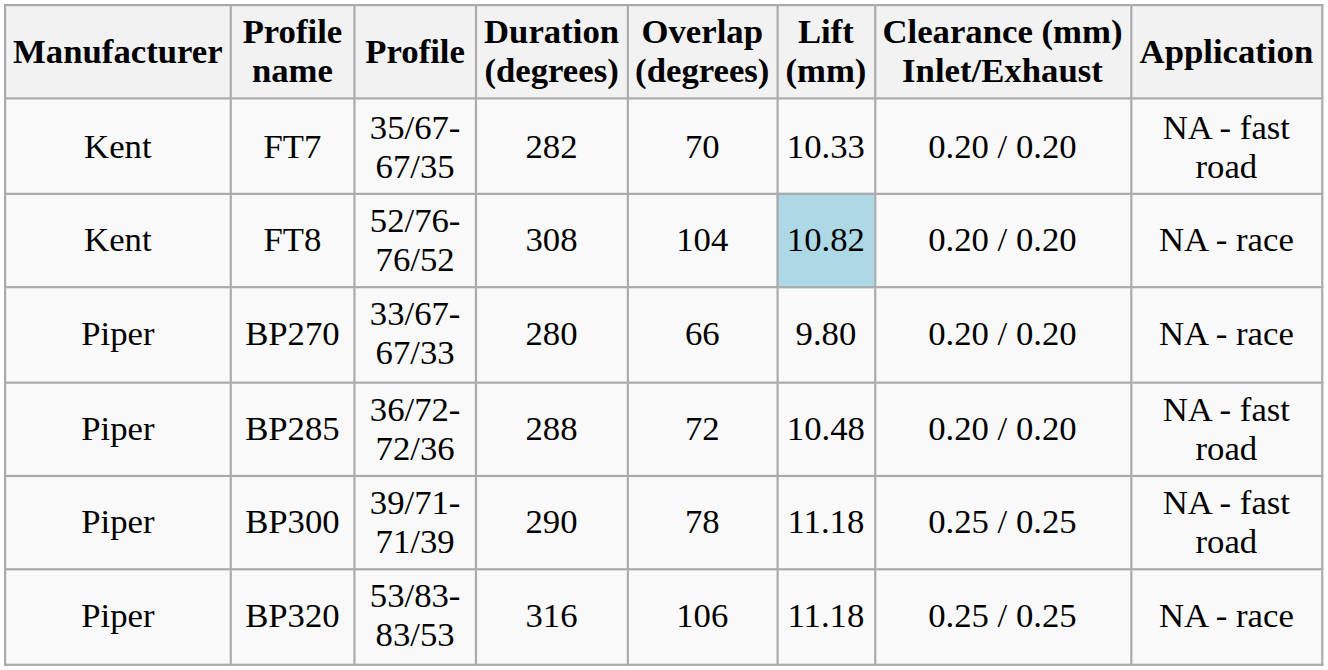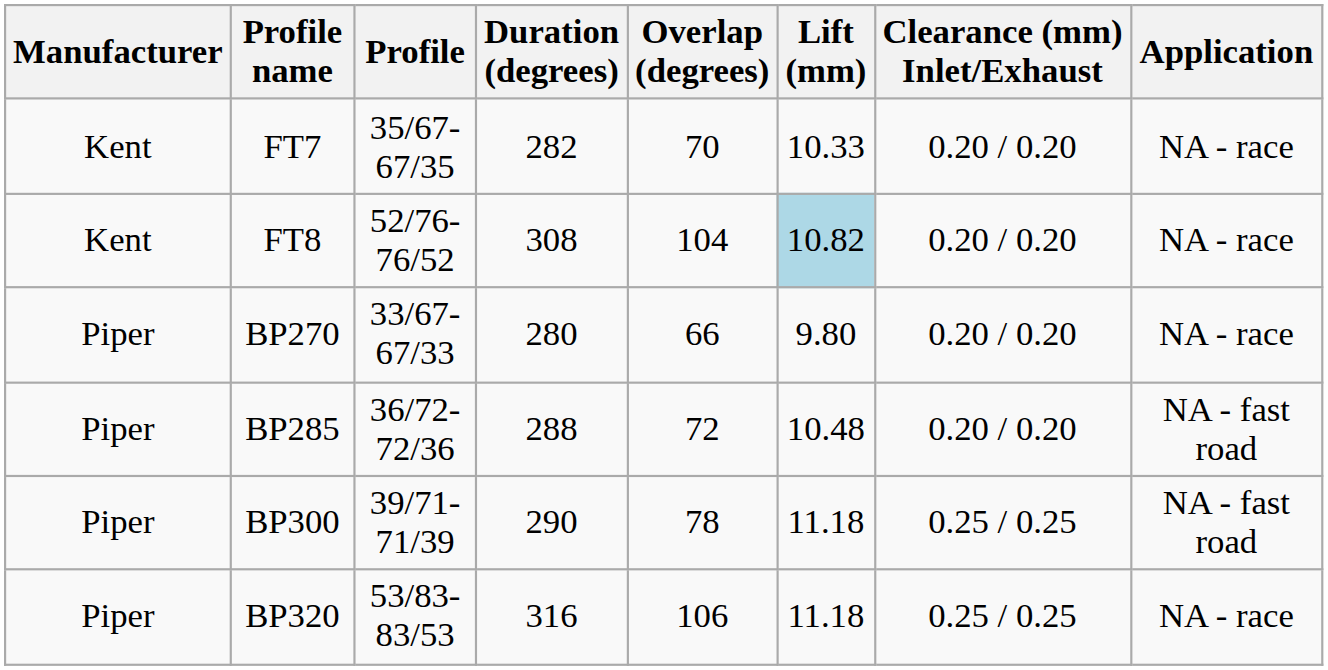 <table class="wikitable" style="text-align:center">
 <tr>
 <th>Manufacturer</th>
 <th>Profile name</th>
 <th>Profile</th>
 <th>Duration<br>(degrees)</th>
 <th>Overlap<br>(degrees)</th>
 <th>Lift<br>(mm)</th>
 <th>Clearance (mm)<br>Inlet/Exhaust</th>
 <th>Application</th>
 </tr>
 <tr>
 <td>Kent</td>
 <td>FT7</td>
 <td>35/67-67/35</td>
 <td>282</td>
 <td>70</td>
 <td>10.33</td>
 <td>0.20 / 0.20</td>
-<td>NA - fast road</td>
+<td>NA - race</td>
 </tr>
 <tr>
 <td>Kent</td>
 <td>FT8</td>
 <td>52/76-76/52</td>
 <td>308</td>
 <td>104</td>
 <td style="background: lightblue;">10.82</td>
 <td>0.20 / 0.20</td>
 <td>NA - race</td>
 </tr>
 <tr>
 <td>Piper</td>
 <td>BP270</td>
 <td>33/67-67/33</td>
 <td>280</td>
 <td>66</td>
 <td>9.80</td>
 <td>0.20 / 0.20</td>
 <td>NA - race</td>
 </tr>
 <tr>
 <td>Piper</td>
 <td>BP285</td>
 <td>36/72-72/36</td>
 <td>288</td>
 <td>72</td>
 <td>10.48</td>
 <td>0.20 / 0.20</td>
 <td>NA - fast road</td>
 </tr>
 <tr>
 <td>Piper</td>
 <td>BP300</td>
 <td>39/71-71/39</td>
 <td>290</td>
 <td>78</td>
 <td>11.18</td>
 <td>0.25 / 0.25</td>
 <td>NA - fast road</td>
 </tr>
 <tr>
 <td>Piper</td>
 <td>BP320</td>
 <td>53/83-83/53</td>
 <td>316</td>
 <td>106</td>
 <td>11.18</td>
 <td>0.25 / 0.25</td>
 <td>NA - race</td>
 </tr>
 </table>
